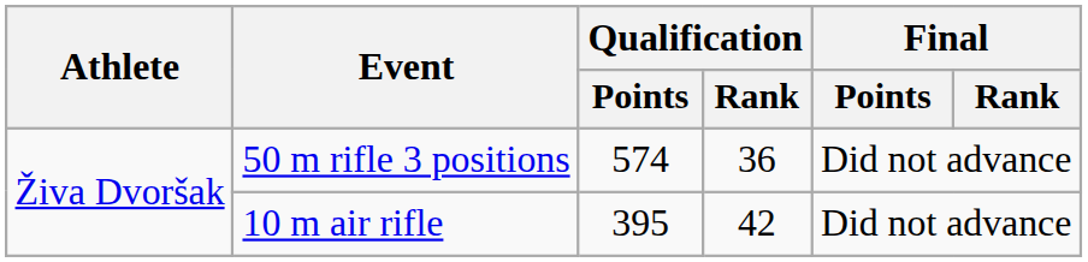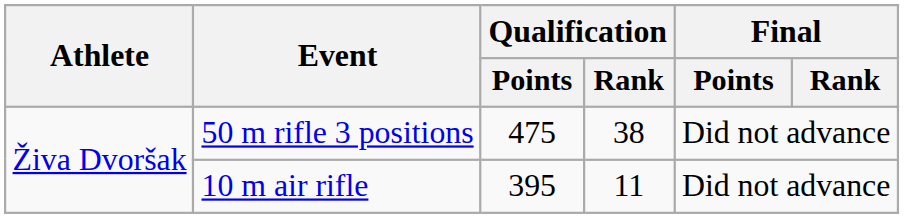 <table class="wikitable" style="font-size:90%">
 <tr>
 <th rowspan="2">Athlete</th>
 <th rowspan="2">Event</th>
 <th colspan=2>Qualification</th>
 <th colspan=2>Final</th>
 </tr>
 <tr style="font-size:95%">
 <th>Points</th>
 <th>Rank</th>
 <th>Points</th>
 <th>Rank</th>
 </tr>
 <tr align=center>
 <td align=left rowspan=2><a href='#'>Živa Dvoršak</a></td>
 <td align=left><a href='#'>50 m rifle 3 positions</a></td>
-<td>574</td>
-<td>36</td>
+<td>475</td>
+<td>38</td>
 <td colspan=2>Did not advance</td>
 </tr>
 <tr align=center>
 <td align=left><a href='#'>10 m air rifle</a></td>
 <td>395</td>
-<td>42</td>
+<td>11</td>
 <td colspan=2>Did not advance</td>
 </tr>
 </table>
